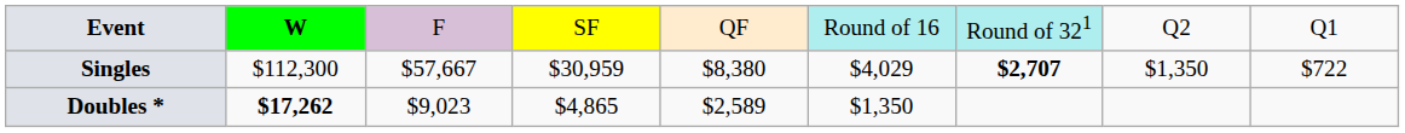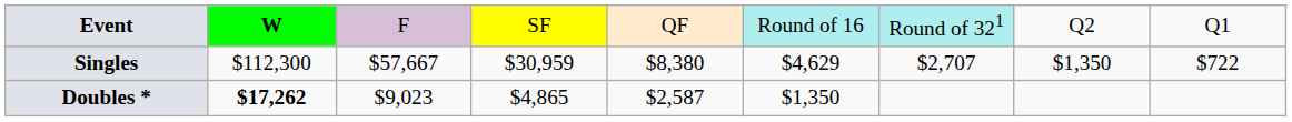 <table class=wikitable style=font-size:90%;text-align:center>
 <tr>
 <td style="width:130px; background:#dfe2e9;"><strong>Event</strong></td>
 <td style="width:80px; background:lime;"><strong>W</strong></td>
 <td style="width:85px; background:thistle;">F</td>
 <td style="width:85px; background:#ff0;">SF</td>
 <td style="width:85px; background:#ffebcd;">QF</td>
 <td style="width:85px; background:#afeeee;">Round of 16</td>
 <td style="width:85px; background:#afeeee;">Round of 32<sup>1</sup></td>
 <td width=85>Q2</td>
 <td width=85>Q1</td>
 </tr>
 <tr>
 <td style="background:#dfe2e9;"><strong>Singles</strong></td>
 <td>$112,300</td>
 <td>$57,667</td>
 <td>$30,959</td>
 <td>$8,380</td>
-<td>$4,029</td>
-<td><strong>$2,707</strong></td>
+<td>$4,629</td>
+<td>$2,707</td>
 <td>$1,350</td>
 <td>$722</td>
 </tr>
 <tr>
 <td style="background:#dfe2e9;"><strong>Doubles *</strong></td>
 <td><strong>$17,262</strong></td>
 <td>$9,023</td>
 <td>$4,865</td>
-<td>$2,589</td>
+<td>$2,587</td>
 <td>$1,350</td>
 <td></td>
 <td></td>
 <td></td>
 </tr>
 </table>
